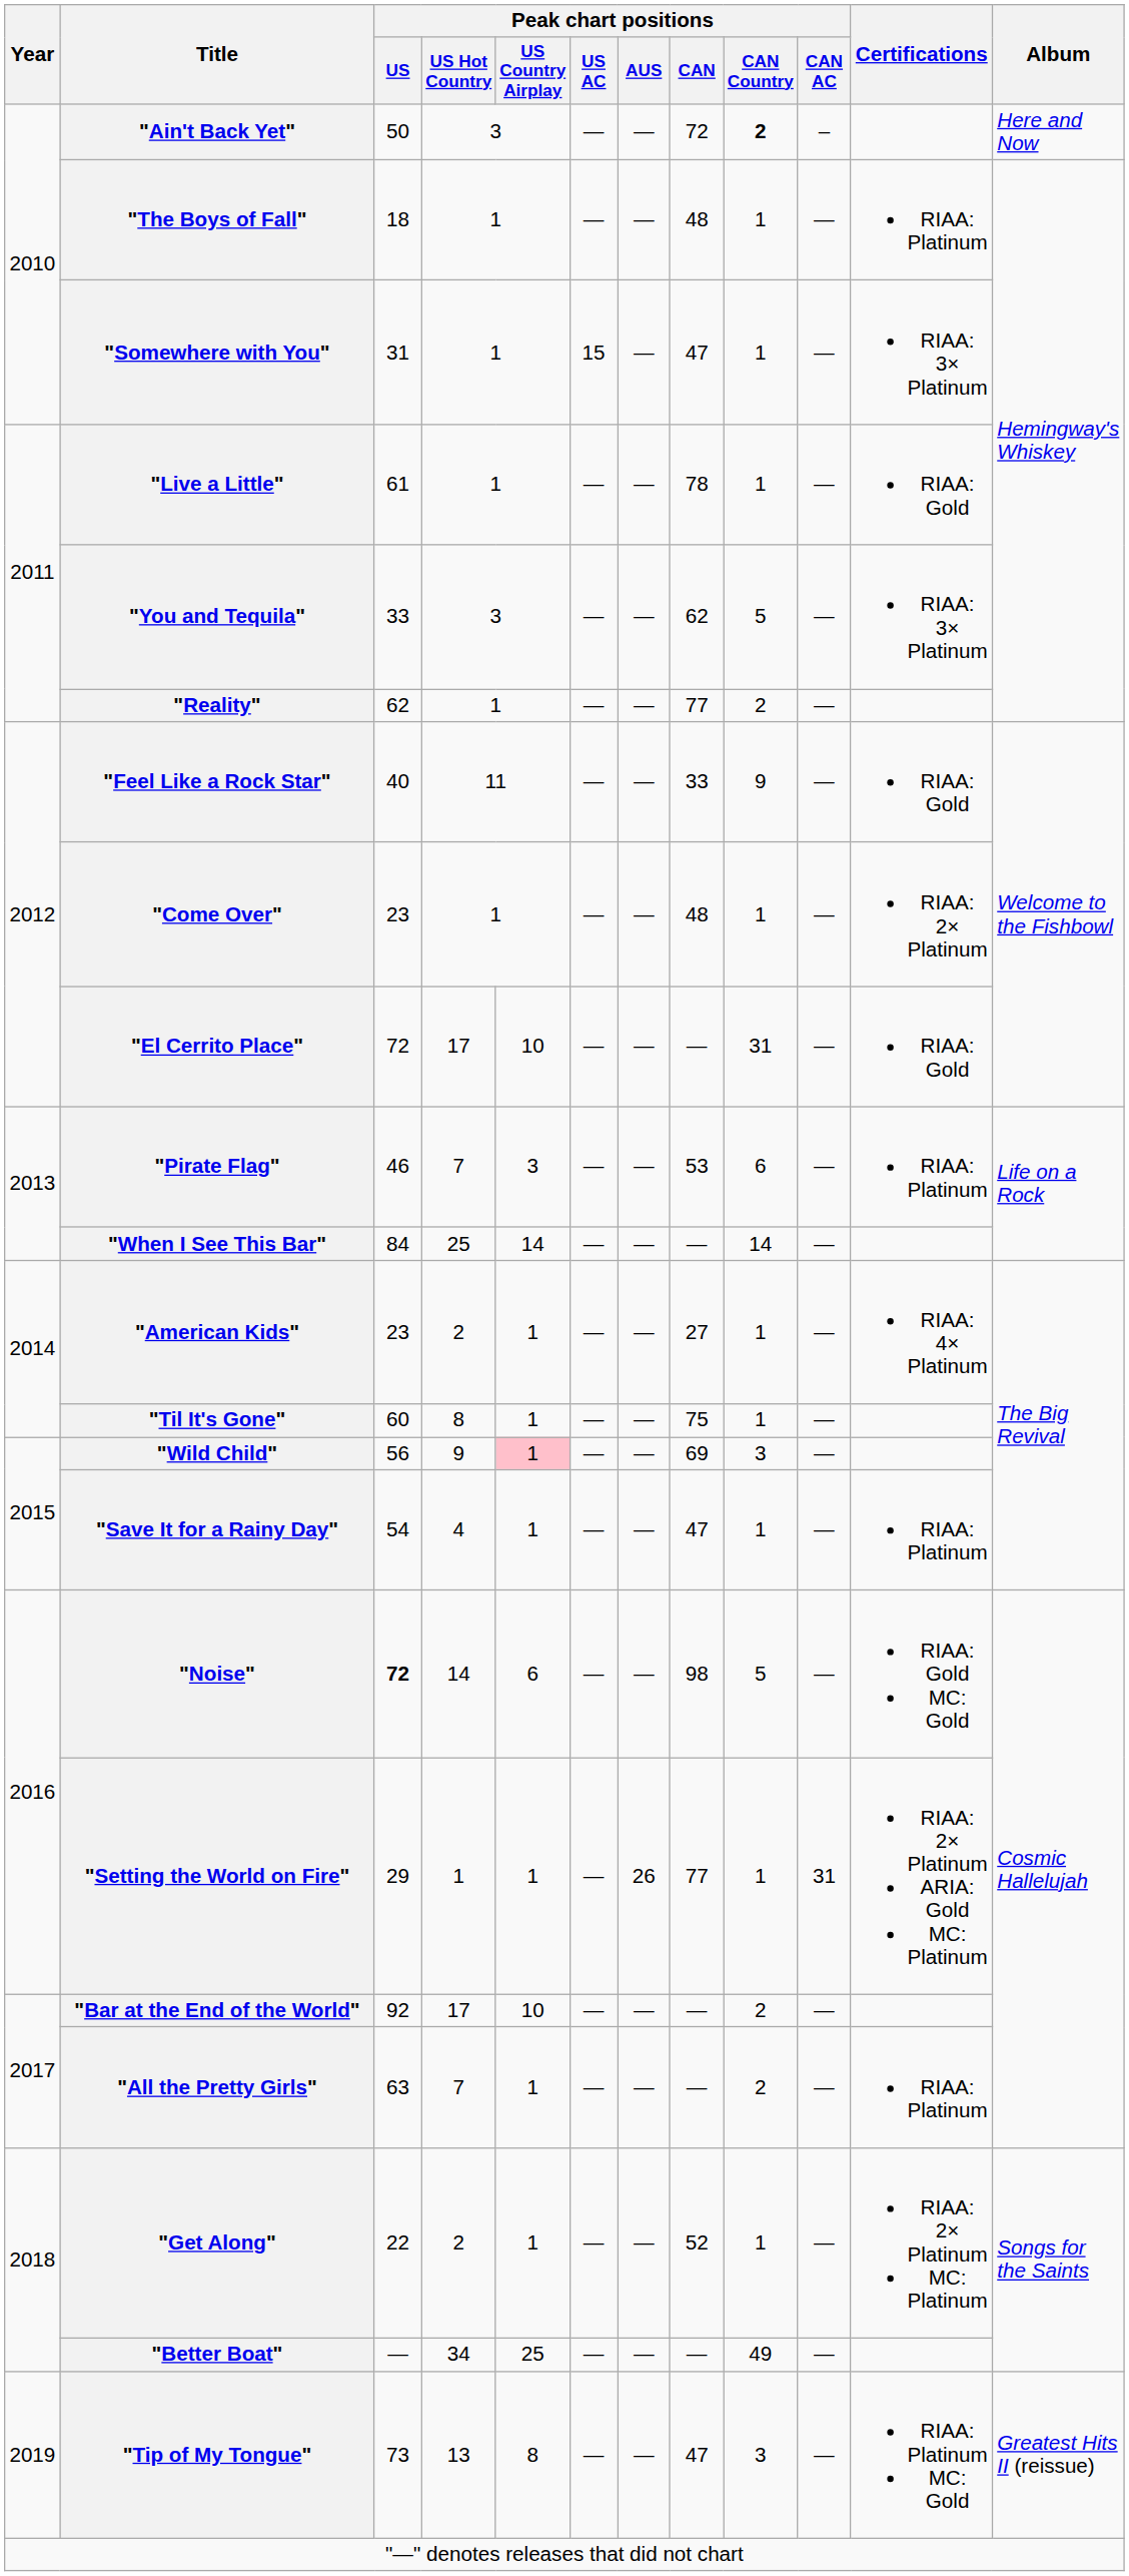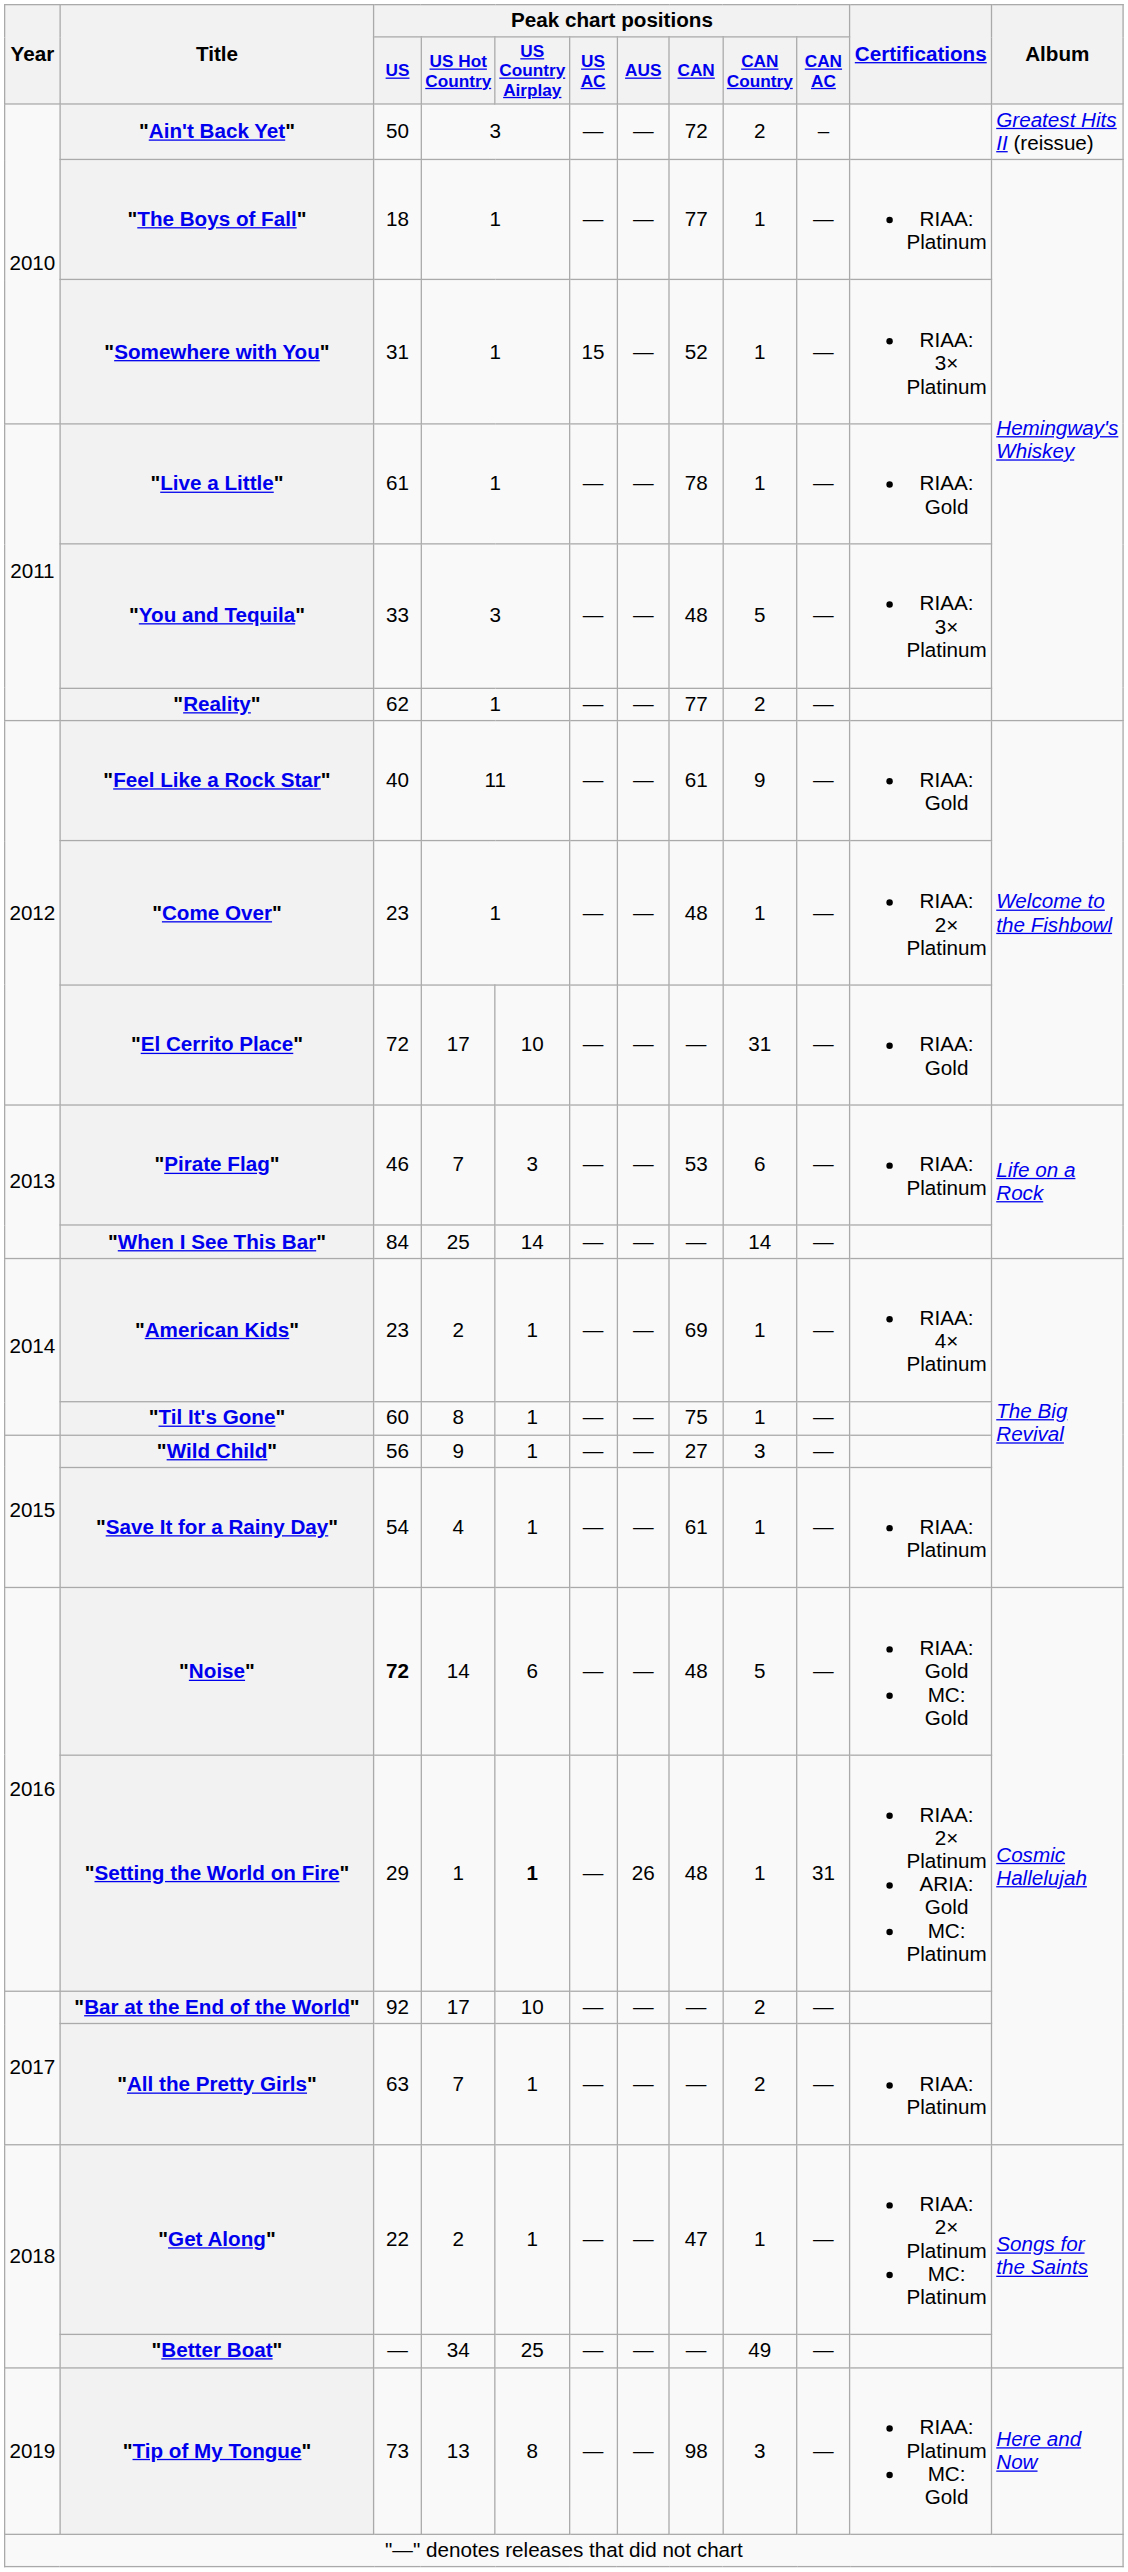 <table class="wikitable plainrowheaders" style="text-align:center;">
 <tr>
 <th scope="col" rowspan="2">Year</th>
 <th scope="col" rowspan="2" style="width:22em;">Title</th>
 <th scope="col" colspan="8">Peak chart positions</th>
 <th scope="col" rowspan="2"><a href='#'>Certifications</a><br></th>
 <th scope="col" rowspan="2">Album</th>
 </tr>
 <tr style="font-size:smaller;">
 <th scope="col" width="40"><a href='#'>US</a><br></th>
 <th scope="col" width="40"><a href='#'>US Hot Country</a><br></th>
 <th scope="col" width="40"><a href='#'>US Country Airplay</a><br></th>
 <th scope="col" width="40"><a href='#'>US AC</a><br></th>
 <th scope="col" width="40"><a href='#'>AUS</a></th>
 <th scope="col" width="40"><a href='#'>CAN</a><br></th>
 <th scope="col" width="40"><a href='#'>CAN Country</a><br></th>
 <th scope="col" width="40"><a href='#'>CAN AC</a><br></th>
 </tr>
 <tr>
 <td rowspan="3">2010</td>
 <th scope="row">"<a href='#'>Ain't Back Yet</a>"</th>
 <td>50</td>
 <td colspan="2">3</td>
 <td>—</td>
 <td>—</td>
 <td>72</td>
-<td><strong>2</strong></td>
+<td>2</td>
 <td>–</td>
 <td></td>
-<td align="left"><em><a href='#'>Here and Now</a></em></td>
+<td align="left"><em><a href='#'>Greatest Hits II</a></em> (reissue)</td>
 </tr>
 <tr>
 <th scope="row">"<a href='#'>The Boys of Fall</a>"</th>
 <td>18</td>
 <td colspan="2">1</td>
 <td>—</td>
 <td>—</td>
-<td>48</td>
+<td>77</td>
 <td>1</td>
 <td>—</td>
 <td><br><ul><li>RIAA: Platinum</li></ul></td>
 <td align="left" rowspan="5"><em><a href='#'>Hemingway's Whiskey</a></em></td>
 </tr>
 <tr>
 <th scope="row">"<a href='#'>Somewhere with You</a>"</th>
 <td>31</td>
 <td colspan="2">1</td>
 <td>15</td>
 <td>—</td>
-<td>47</td>
+<td>52</td>
 <td>1</td>
 <td>—</td>
 <td><br><ul><li>RIAA: 3× Platinum</li></ul></td>
 </tr>
 <tr>
 <td rowspan="3">2011</td>
 <th scope="row">"<a href='#'>Live a Little</a>"</th>
 <td>61</td>
 <td colspan="2">1</td>
 <td>—</td>
 <td>—</td>
 <td>78</td>
 <td>1</td>
 <td>—</td>
 <td><br><ul><li>RIAA: Gold</li></ul></td>
 </tr>
 <tr>
 <th scope="row">"<a href='#'>You and Tequila</a>"<br></th>
 <td>33</td>
 <td colspan="2">3</td>
 <td>—</td>
 <td>—</td>
-<td>62</td>
+<td>48</td>
 <td>5</td>
 <td>—</td>
 <td><br><ul><li>RIAA: 3× Platinum</li></ul></td>
 </tr>
 <tr>
 <th scope="row">"<a href='#'>Reality</a>"</th>
 <td>62</td>
 <td colspan="2">1</td>
 <td>—</td>
 <td>—</td>
 <td>77</td>
 <td>2</td>
 <td>—</td>
 <td></td>
 </tr>
 <tr>
 <td rowspan="3">2012</td>
 <th scope="row">"<a href='#'>Feel Like a Rock Star</a>"<br></th>
 <td>40</td>
 <td colspan="2">11</td>
 <td>—</td>
 <td>—</td>
-<td>33</td>
+<td>61</td>
 <td>9</td>
 <td>—</td>
 <td><br><ul><li>RIAA: Gold</li></ul></td>
 <td align="left" rowspan="3"><em><a href='#'>Welcome to the Fishbowl</a></em></td>
 </tr>
 <tr>
 <th scope="row">"<a href='#'>Come Over</a>"</th>
 <td>23</td>
 <td colspan="2">1</td>
 <td>—</td>
 <td>—</td>
 <td>48</td>
 <td>1</td>
 <td>—</td>
 <td><br><ul><li>RIAA: 2× Platinum</li></ul></td>
 </tr>
 <tr>
 <th scope="row">"<a href='#'>El Cerrito Place</a>"</th>
 <td>72</td>
 <td>17</td>
 <td>10</td>
 <td>—</td>
 <td>—</td>
 <td>—</td>
 <td>31</td>
 <td>—</td>
 <td><br><ul><li>RIAA: Gold</li></ul></td>
 </tr>
 <tr>
 <td rowspan="2">2013</td>
 <th scope="row">"<a href='#'>Pirate Flag</a>"</th>
 <td>46</td>
 <td>7</td>
 <td>3</td>
 <td>—</td>
 <td>—</td>
 <td>53</td>
 <td>6</td>
 <td>—</td>
 <td><br><ul><li>RIAA: Platinum</li></ul></td>
 <td align="left" rowspan="2"><em><a href='#'>Life on a Rock</a></em></td>
 </tr>
 <tr>
 <th scope="row">"<a href='#'>When I See This Bar</a>"</th>
 <td>84</td>
 <td>25</td>
 <td>14</td>
 <td>—</td>
 <td>—</td>
 <td>—</td>
 <td>14</td>
 <td>—</td>
 <td></td>
 </tr>
 <tr>
 <td rowspan="2">2014</td>
 <th scope="row">"<a href='#'>American Kids</a>"</th>
 <td>23</td>
 <td>2</td>
 <td>1</td>
 <td>—</td>
 <td>—</td>
-<td>27</td>
+<td>69</td>
 <td>1</td>
 <td>—</td>
 <td><br><ul><li>RIAA: 4× Platinum</li></ul></td>
 <td align="left" rowspan="4"><em><a href='#'>The Big Revival</a></em></td>
 </tr>
 <tr>
 <th scope="row">"<a href='#'>Til It's Gone</a>"</th>
 <td>60</td>
 <td>8</td>
 <td>1</td>
 <td>—</td>
 <td>—</td>
 <td>75</td>
 <td>1</td>
 <td>—</td>
 <td></td>
 </tr>
 <tr>
 <td rowspan="2">2015</td>
 <th scope="row">"<a href='#'>Wild Child</a>"<br></th>
 <td>56</td>
 <td>9</td>
-<td style="background: pink;">1</td>
+<td>1</td>
 <td>—</td>
 <td>—</td>
-<td>69</td>
+<td>27</td>
 <td>3</td>
 <td>—</td>
 <td></td>
 </tr>
 <tr>
 <th scope="row">"<a href='#'>Save It for a Rainy Day</a>"</th>
 <td>54</td>
 <td>4</td>
 <td>1</td>
 <td>—</td>
 <td>—</td>
-<td>47</td>
+<td>61</td>
 <td>1</td>
 <td>—</td>
 <td><br><ul><li>RIAA: Platinum</li></ul></td>
 </tr>
 <tr>
 <td rowspan="2">2016</td>
 <th scope="row">"<a href='#'>Noise</a>"</th>
 <td><strong>72</strong></td>
 <td>14</td>
 <td>6</td>
 <td>—</td>
 <td>—</td>
-<td>98</td>
+<td>48</td>
 <td>5</td>
 <td>—</td>
 <td><br><ul><li>RIAA: Gold</li><li>MC: Gold</li></ul></td>
 <td align="left" rowspan="4"><em><a href='#'>Cosmic Hallelujah</a></em></td>
 </tr>
 <tr>
 <th scope="row">"<a href='#'>Setting the World on Fire</a>"<br></th>
 <td>29</td>
 <td>1</td>
-<td>1</td>
+<td><strong>1</strong></td>
 <td>—</td>
 <td>26</td>
-<td>77</td>
+<td>48</td>
 <td>1</td>
 <td>31</td>
 <td><br><ul><li>RIAA: 2× Platinum</li><li>ARIA: Gold</li><li>MC: Platinum</li></ul></td>
 </tr>
 <tr>
 <td rowspan="2">2017</td>
 <th scope="row">"<a href='#'>Bar at the End of the World</a>"</th>
 <td>92</td>
 <td>17</td>
 <td>10</td>
 <td>—</td>
 <td>—</td>
 <td>—</td>
 <td>2</td>
 <td>—</td>
 <td></td>
 </tr>
 <tr>
 <th scope="row">"<a href='#'>All the Pretty Girls</a>"</th>
 <td>63</td>
 <td>7</td>
 <td>1</td>
 <td>—</td>
 <td>—</td>
 <td>—</td>
 <td>2</td>
 <td>—</td>
 <td><br><ul><li>RIAA: Platinum</li></ul></td>
 </tr>
 <tr>
 <td rowspan="2">2018</td>
 <th scope="row">"<a href='#'>Get Along</a>"</th>
 <td>22</td>
 <td>2</td>
 <td>1</td>
 <td>—</td>
 <td>—</td>
-<td>52</td>
+<td>47</td>
 <td>1</td>
 <td>—</td>
 <td><br><ul><li>RIAA: 2× Platinum</li><li>MC: Platinum</li></ul></td>
 <td align="left" rowspan="2"><em><a href='#'>Songs for the Saints</a></em></td>
 </tr>
 <tr>
 <th scope="row">"<a href='#'>Better Boat</a>"<br></th>
 <td>—</td>
 <td>34</td>
 <td>25</td>
 <td>—</td>
 <td>—</td>
 <td>—</td>
 <td>49</td>
 <td>—</td>
 <td></td>
 </tr>
 <tr>
 <td>2019</td>
 <th scope="row">"<a href='#'>Tip of My Tongue</a>"</th>
 <td>73</td>
 <td>13</td>
 <td>8</td>
 <td>—</td>
 <td>—</td>
-<td>47</td>
+<td>98</td>
 <td>3</td>
 <td>—</td>
 <td><br><ul><li>RIAA: Platinum</li><li>MC: Gold</li></ul></td>
-<td align="left"><em><a href='#'>Greatest Hits II</a></em> (reissue)</td>
+<td align="left"><em><a href='#'>Here and Now</a></em></td>
 </tr>
 <tr>
 <td colspan="12">"—" denotes releases that did not chart</td>
 </tr>
 </table>
